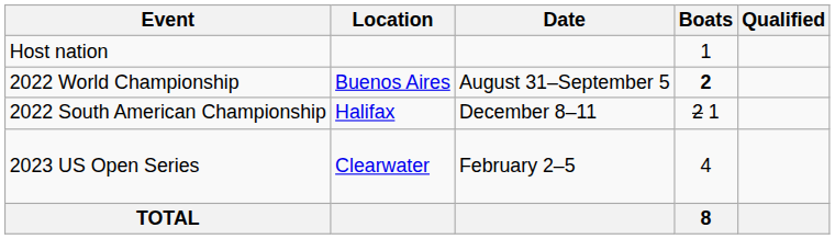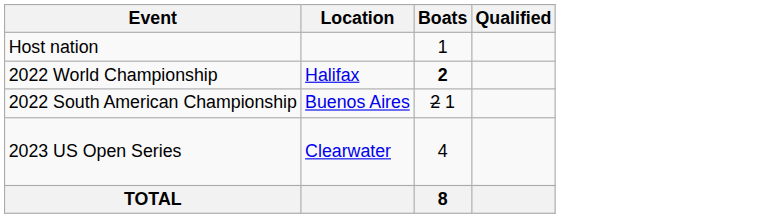 <table class="wikitable">
 <tr>
 <th>Event</th>
 <th>Location</th>
-<th>Date</th>
 <th>Boats</th>
 <th>Qualified</th>
 </tr>
 <tr>
 <td>Host nation</td>
 <td></td>
-<td></td>
 <td align="center">1</td>
 <td></td>
 </tr>
 <tr>
 <td>2022 World Championship</td>
-<td> <a href='#'>Buenos Aires</a></td>
-<td>August 31–September 5</td>
+<td> <a href='#'>Halifax</a></td>
 <td align="center"><strong>2</strong></td>
 <td><br></td>
 </tr>
 <tr>
 <td>2022 South American Championship</td>
-<td> <a href='#'>Halifax</a></td>
-<td>December 8–11</td>
+<td> <a href='#'>Buenos Aires</a></td>
 <td align="center"><s>2</s> 1</td>
 <td><br><s></s></td>
 </tr>
 <tr>
 <td>2023 US Open Series</td>
 <td> <a href='#'>Clearwater</a></td>
-<td>February 2–5</td>
 <td align="center">4</td>
 <td><br><br><br></td>
 </tr>
 <tr>
 <th>TOTAL</th>
 <th></th>
-<th></th>
 <th>8</th>
 <th></th>
 </tr>
 </table>
